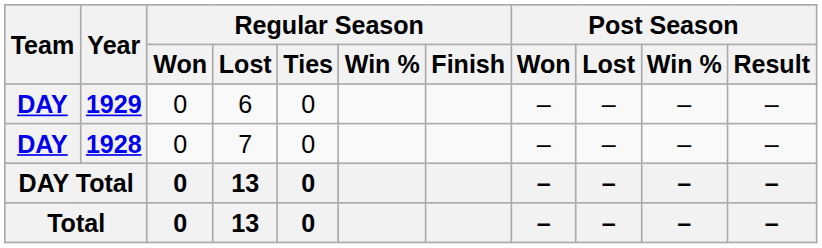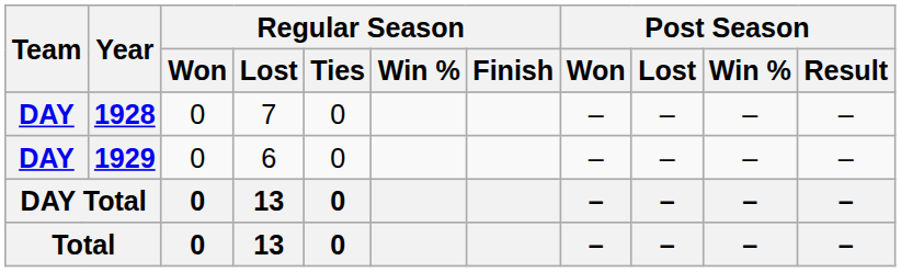 <table class="wikitable" style="font-size: 95%; text-align:center;">
 <tr>
 <th rowspan="2">Team</th>
 <th rowspan="2">Year</th>
 <th colspan="5">Regular Season</th>
 <th colspan="4">Post Season</th>
 </tr>
 <tr>
 <th>Won</th>
 <th>Lost</th>
 <th>Ties</th>
 <th>Win %</th>
 <th>Finish</th>
 <th>Won</th>
 <th>Lost</th>
 <th>Win %</th>
 <th>Result</th>
 </tr>
 <tr>
 <th><a href='#'>DAY</a></th>
-<th><a href='#'>1929</a></th>
+<th><a href='#'>1928</a></th>
 <td>0</td>
-<td>6</td>
+<td>7</td>
 <td>0</td>
 <td></td>
 <td></td>
 <td>–</td>
 <td>–</td>
 <td>–</td>
 <td>–</td>
 </tr>
 <tr>
 <th><a href='#'>DAY</a></th>
-<th><a href='#'>1928</a></th>
+<th><a href='#'>1929</a></th>
 <td>0</td>
-<td>7</td>
+<td>6</td>
 <td>0</td>
 <td></td>
 <td></td>
 <td>–</td>
 <td>–</td>
 <td>–</td>
 <td>–</td>
 </tr>
 <tr>
 <th colspan="2">DAY Total</th>
 <th>0</th>
 <th>13</th>
 <th>0</th>
 <th></th>
 <th></th>
 <th>–</th>
 <th>–</th>
 <th>–</th>
 <th>–</th>
 </tr>
 <tr>
 <th colspan="2">Total</th>
 <th>0</th>
 <th>13</th>
 <th>0</th>
 <th></th>
 <th></th>
 <th>–</th>
 <th>–</th>
 <th>–</th>
 <th>–</th>
 </tr>
 </table>
